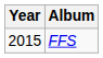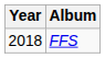 <table class="wikitable">
 <tr>
 <th>Year</th>
 <th>Album</th>
 </tr>
 <tr>
-<td>2015</td>
+<td>2018</td>
 <td><em><a href='#'>FFS</a></em></td>
 </tr>
 </table>
